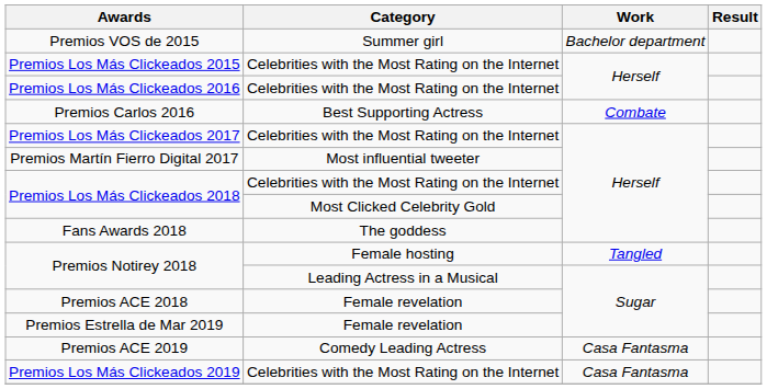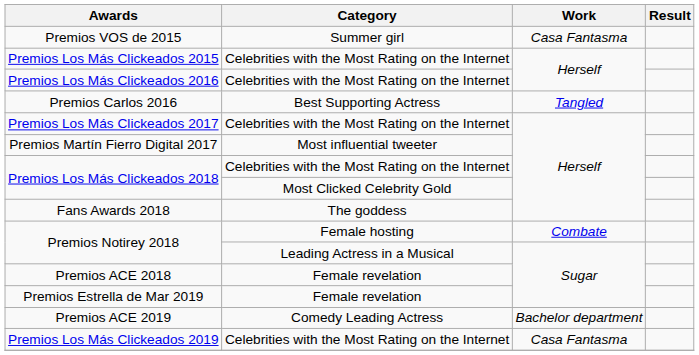 <table class="wikitable" style="font-size: 90%; margin:auto;">
 <tr>
 <th>Awards</th>
 <th>Category</th>
 <th>Work</th>
 <th>Result</th>
 </tr>
 <tr>
 <td align="center">Premios VOS de 2015</td>
 <td align="center">Summer girl</td>
-<td scope="row" align="center"><em>Bachelor department</em></td>
+<td align="center"><em>Casa Fantasma</em></td>
 <td></td>
 </tr>
 <tr>
 <td align="center"><a href='#'>Premios Los Más Clickeados 2015</a></td>
 <td align="center">Celebrities with the Most Rating on the Internet</td>
 <td rowspan="2" align="center"><em>Herself</em></td>
 <td></td>
 </tr>
 <tr>
 <td align="center"><a href='#'>Premios Los Más Clickeados 2016</a></td>
 <td align="center">Celebrities with the Most Rating on the Internet</td>
 <td></td>
 </tr>
 <tr>
 <td align="center">Premios Carlos 2016</td>
 <td align="center">Best Supporting Actress</td>
-<td align="center"><em><a href='#'>Combate</a></em></td>
+<td align="center"><em><a href='#'>Tangled</a></em></td>
 <td></td>
 </tr>
 <tr>
 <td align="center"><a href='#'>Premios Los Más Clickeados 2017</a></td>
 <td align="center">Celebrities with the Most Rating on the Internet</td>
 <td rowspan="5" align="center"><em>Herself</em></td>
 <td></td>
 </tr>
 <tr>
 <td align="center">Premios Martín Fierro Digital 2017</td>
 <td align="center">Most influential tweeter</td>
 <td></td>
 </tr>
 <tr>
 <td rowspan="2" align="center"><a href='#'>Premios Los Más Clickeados 2018</a></td>
 <td scope="row" align="center">Celebrities with the Most Rating on the Internet</td>
 <td></td>
 </tr>
 <tr>
 <td scope="row" align="center">Most Clicked Celebrity Gold</td>
 <td></td>
 </tr>
 <tr>
 <td align="center">Fans Awards 2018</td>
 <td align="center">The goddess</td>
 <td></td>
 </tr>
 <tr>
 <td rowspan="2" align="center">Premios Notirey 2018</td>
 <td align="center">Female hosting</td>
-<td align="center"><em><a href='#'>Tangled</a></em></td>
+<td align="center"><em><a href='#'>Combate</a></em></td>
 <td></td>
 </tr>
 <tr>
 <td align="center">Leading Actress in a Musical</td>
 <td rowspan="3" align="center"><em>Sugar</em></td>
 <td></td>
 </tr>
 <tr>
 <td align="center">Premios ACE 2018</td>
 <td align="center">Female revelation</td>
 <td></td>
 </tr>
 <tr>
 <td align="center">Premios Estrella de Mar 2019</td>
 <td align="center">Female revelation</td>
 <td></td>
 </tr>
 <tr>
 <td scope="row" align="center">Premios ACE 2019</td>
 <td scope="row" align="center">Comedy Leading Actress</td>
-<td align="center"><em>Casa Fantasma</em></td>
+<td scope="row" align="center"><em>Bachelor department</em></td>
 <td></td>
 </tr>
 <tr>
 <td align="center"><a href='#'>Premios Los Más Clickeados 2019</a></td>
 <td align="center">Celebrities with the Most Rating on the Internet</td>
 <td align="center"><em>Casa Fantasma</em></td>
 <td></td>
 </tr>
 <tr>
 </tr>
 </table>
